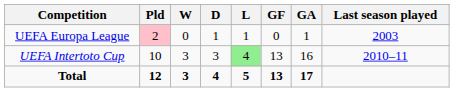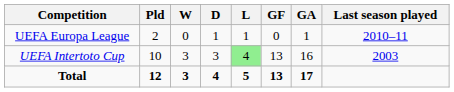 <table class="wikitable" style="text-align: center;">
 <tr>
 <th width="160">Competition</th>
 <th width="30">Pld</th>
 <th width="30">W</th>
 <th width="30">D</th>
 <th width="30">L</th>
 <th width="30">GF</th>
 <th width="30">GA</th>
 <th width="150">Last season played</th>
 </tr>
 <tr>
 <td><a href='#'>UEFA Europa League</a></td>
-<td style="background: pink;">2</td>
+<td>2</td>
 <td>0</td>
 <td>1</td>
 <td>1</td>
 <td>0</td>
 <td>1</td>
-<td><a href='#'>2003</a></td>
+<td><a href='#'>2010–11</a></td>
 </tr>
 <tr>
 <td><em><a href='#'>UEFA Intertoto Cup</a></em></td>
 <td>10</td>
 <td>3</td>
 <td>3</td>
 <td style="background: lightgreen;">4</td>
 <td>13</td>
 <td>16</td>
-<td><a href='#'>2010–11</a></td>
+<td><a href='#'>2003</a></td>
 </tr>
 <tr>
 <td><strong>Total</strong></td>
 <td><strong>12</strong></td>
 <td><strong>3</strong></td>
 <td><strong>4</strong></td>
 <td><strong>5</strong></td>
 <td><strong>13</strong></td>
 <td><strong>17</strong></td>
 </tr>
 </table>
